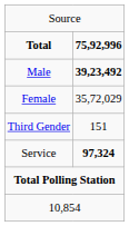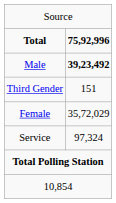 <table class="wikitable" style="text-align:center; line-height:30px;">
 <tr>
 <td colspan=2>Source </td>
 </tr>
 <tr>
 <td><strong>Total</strong></td>
 <td><strong>75,92,996</strong></td>
 </tr>
 <tr>
 <td><a href='#'>Male</a></td>
 <td><strong>39,23,492</strong></td>
 </tr>
 <tr>
+<td><a href='#'>Third Gender</a></td>
+<td>151</td>
+</tr>
+<tr>
 <td><a href='#'>Female</a></td>
 <td>35,72,029</td>
 </tr>
 <tr>
-<td><a href='#'>Third Gender</a></td>
-<td>151</td>
-</tr>
-<tr>
 <td>Service</td>
-<td><strong>97,324</strong></td>
+<td>97,324</td>
 </tr>
 <tr>
 <td colspan=2><strong>Total Polling Station</strong></td>
 </tr>
 <tr>
 <td colspan=2>10,854</td>
 </tr>
 </table>
